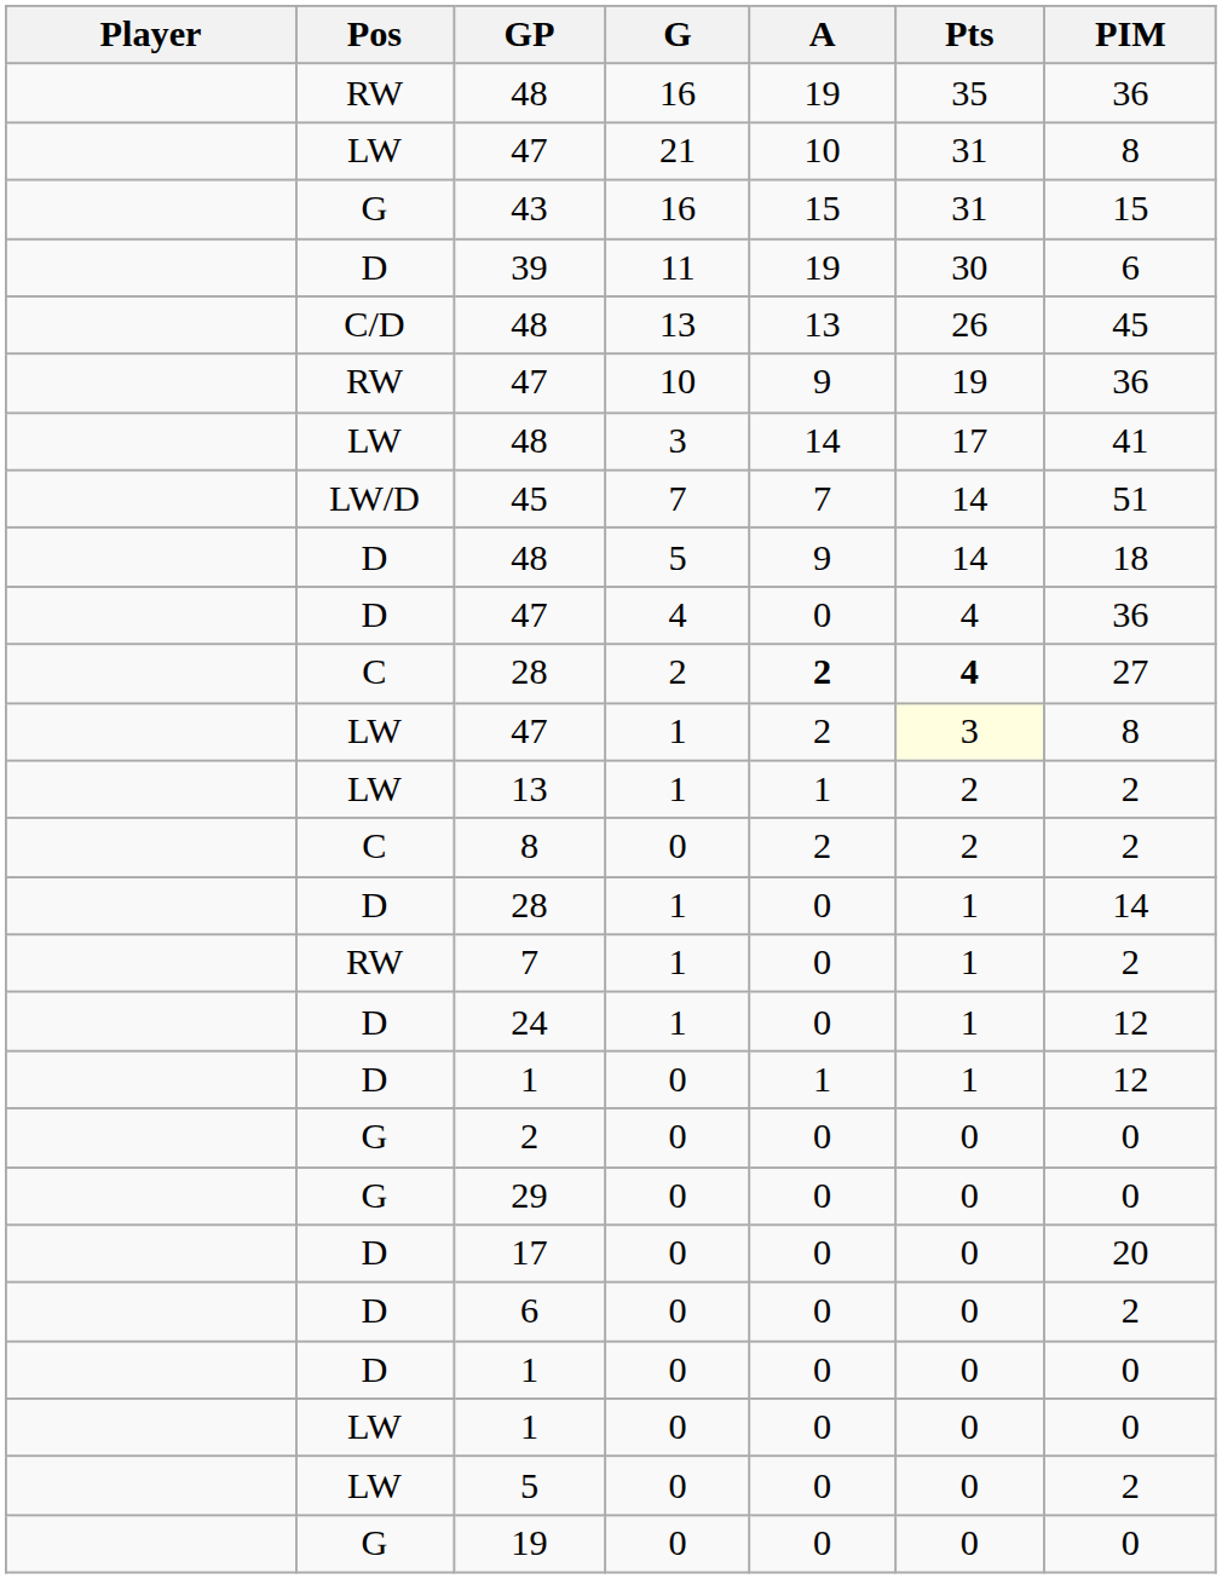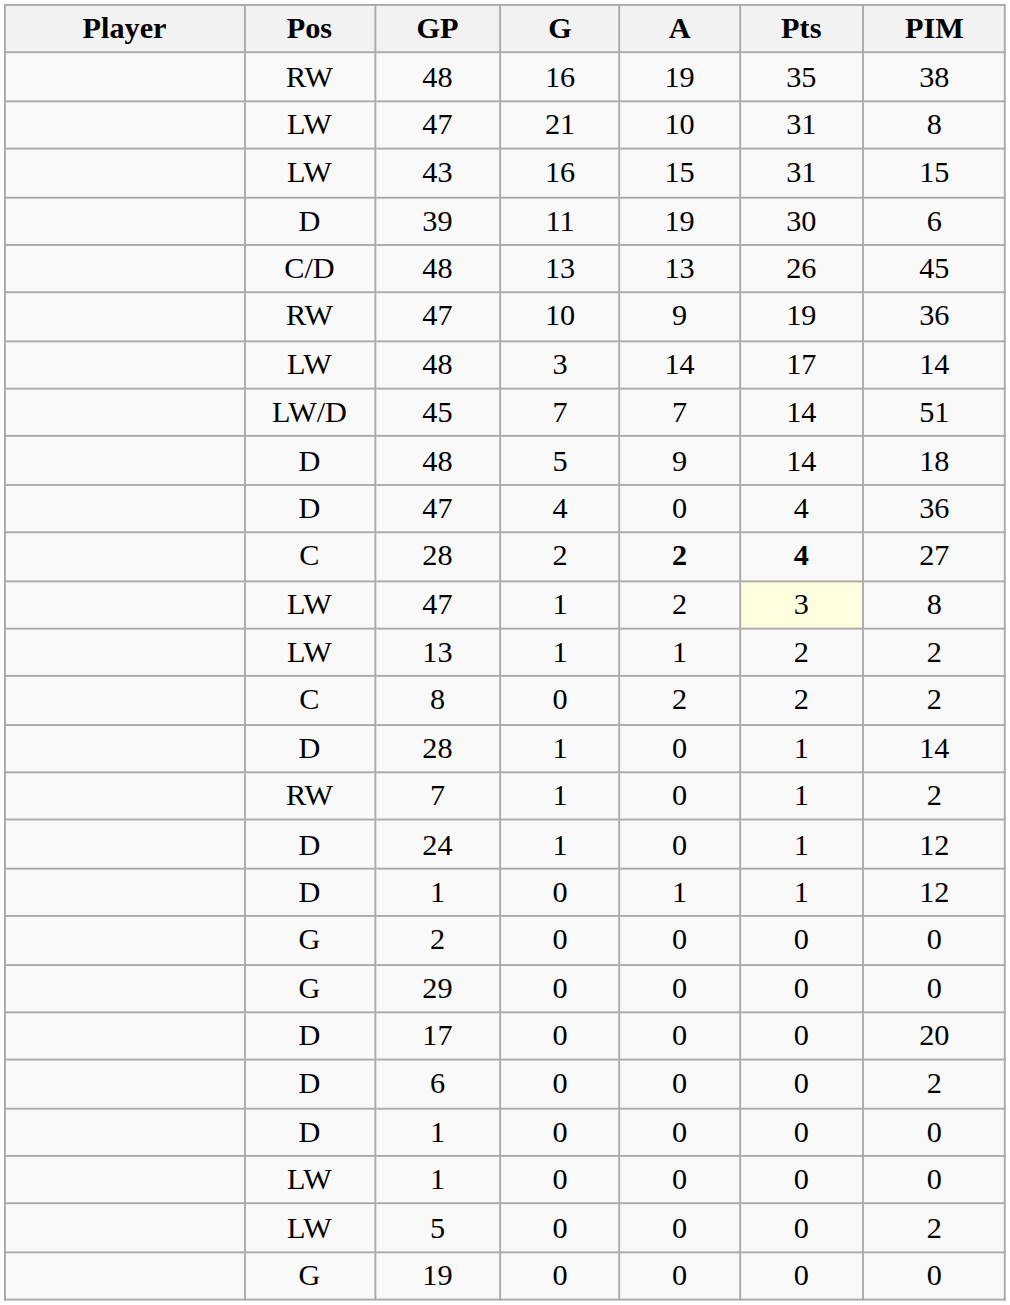 <table class="wikitable sortable" width="60%">
 <tr ALIGN="center">
 <th bgcolor="#DDDDFF" width="10%">Player</th>
 <th bgcolor="#DDDDFF" width="3%" title="Position">Pos</th>
 <th bgcolor="#DDDDFF" width="5%" title="Games played">GP</th>
 <th bgcolor="#DDDDFF" width="5%" title="Goals">G</th>
 <th bgcolor="#DDDDFF" width="5%" title="Assists">A</th>
 <th bgcolor="#DDDDFF" width="5%" title="Points">Pts</th>
 <th bgcolor="#DDDDFF" width="5%" title="Penalties in Minutes">PIM</th>
 </tr>
 <tr align="center">
 <td align="right"></td>
 <td>RW</td>
 <td>48</td>
 <td>16</td>
 <td>19</td>
 <td>35</td>
-<td>36</td>
+<td>38</td>
 </tr>
 <tr align="center">
 <td align="right"></td>
 <td>LW</td>
 <td>47</td>
 <td>21</td>
 <td>10</td>
 <td>31</td>
 <td>8</td>
 </tr>
 <tr align="center">
 <td align="right"></td>
-<td>G</td>
+<td>LW</td>
 <td>43</td>
 <td>16</td>
 <td>15</td>
 <td>31</td>
 <td>15</td>
 </tr>
 <tr align="center">
 <td align="right"></td>
 <td>D</td>
 <td>39</td>
 <td>11</td>
 <td>19</td>
 <td>30</td>
 <td>6</td>
 </tr>
 <tr align="center">
 <td align="right"></td>
 <td>C/D</td>
 <td>48</td>
 <td>13</td>
 <td>13</td>
 <td>26</td>
 <td>45</td>
 </tr>
 <tr align="center">
 <td align="right"></td>
 <td>RW</td>
 <td>47</td>
 <td>10</td>
 <td>9</td>
 <td>19</td>
 <td>36</td>
 </tr>
 <tr align="center">
 <td align="right"></td>
 <td>LW</td>
 <td>48</td>
 <td>3</td>
 <td>14</td>
 <td>17</td>
-<td>41</td>
+<td>14</td>
 </tr>
 <tr align="center">
 <td align="right"></td>
 <td>LW/D</td>
 <td>45</td>
 <td>7</td>
 <td>7</td>
 <td>14</td>
 <td>51</td>
 </tr>
 <tr align="center">
 <td align="right"></td>
 <td>D</td>
 <td>48</td>
 <td>5</td>
 <td>9</td>
 <td>14</td>
 <td>18</td>
 </tr>
 <tr align="center">
 <td align="right"></td>
 <td>D</td>
 <td>47</td>
 <td>4</td>
 <td>0</td>
 <td>4</td>
 <td>36</td>
 </tr>
 <tr align="center">
 <td align="right"></td>
 <td>C</td>
 <td>28</td>
 <td>2</td>
 <td><strong>2</strong></td>
 <td><strong>4</strong></td>
 <td>27</td>
 </tr>
 <tr align="center">
 <td align="right"></td>
 <td>LW</td>
 <td>47</td>
 <td>1</td>
 <td>2</td>
 <td style="background: lightyellow;">3</td>
 <td>8</td>
 </tr>
 <tr align="center">
 <td align="right"></td>
 <td>LW</td>
 <td>13</td>
 <td>1</td>
 <td>1</td>
 <td>2</td>
 <td>2</td>
 </tr>
 <tr align="center">
 <td align="right"></td>
 <td>C</td>
 <td>8</td>
 <td>0</td>
 <td>2</td>
 <td>2</td>
 <td>2</td>
 </tr>
 <tr align="center">
 <td align="right"></td>
 <td>D</td>
 <td>28</td>
 <td>1</td>
 <td>0</td>
 <td>1</td>
 <td>14</td>
 </tr>
 <tr align="center">
 <td align="right"></td>
 <td>RW</td>
 <td>7</td>
 <td>1</td>
 <td>0</td>
 <td>1</td>
 <td>2</td>
 </tr>
 <tr align="center">
 <td align="right"></td>
 <td>D</td>
 <td>24</td>
 <td>1</td>
 <td>0</td>
 <td>1</td>
 <td>12</td>
 </tr>
 <tr align="center">
 <td align="right"></td>
 <td>D</td>
 <td>1</td>
 <td>0</td>
 <td>1</td>
 <td>1</td>
 <td>12</td>
 </tr>
 <tr align="center">
 <td align="right"></td>
 <td>G</td>
 <td>2</td>
 <td>0</td>
 <td>0</td>
 <td>0</td>
 <td>0</td>
 </tr>
 <tr align="center">
 <td align="right"></td>
 <td>G</td>
 <td>29</td>
 <td>0</td>
 <td>0</td>
 <td>0</td>
 <td>0</td>
 </tr>
 <tr align="center">
 <td align="right"></td>
 <td>D</td>
 <td>17</td>
 <td>0</td>
 <td>0</td>
 <td>0</td>
 <td>20</td>
 </tr>
 <tr align="center">
 <td align="right"></td>
 <td>D</td>
 <td>6</td>
 <td>0</td>
 <td>0</td>
 <td>0</td>
 <td>2</td>
 </tr>
 <tr align="center">
 <td align="right"></td>
 <td>D</td>
 <td>1</td>
 <td>0</td>
 <td>0</td>
 <td>0</td>
 <td>0</td>
 </tr>
 <tr align="center">
 <td align="right"></td>
 <td>LW</td>
 <td>1</td>
 <td>0</td>
 <td>0</td>
 <td>0</td>
 <td>0</td>
 </tr>
 <tr align="center">
 <td align="right"></td>
 <td>LW</td>
 <td>5</td>
 <td>0</td>
 <td>0</td>
 <td>0</td>
 <td>2</td>
 </tr>
 <tr align="center">
 <td align="right"></td>
 <td>G</td>
 <td>19</td>
 <td>0</td>
 <td>0</td>
 <td>0</td>
 <td>0</td>
 </tr>
 </table>
